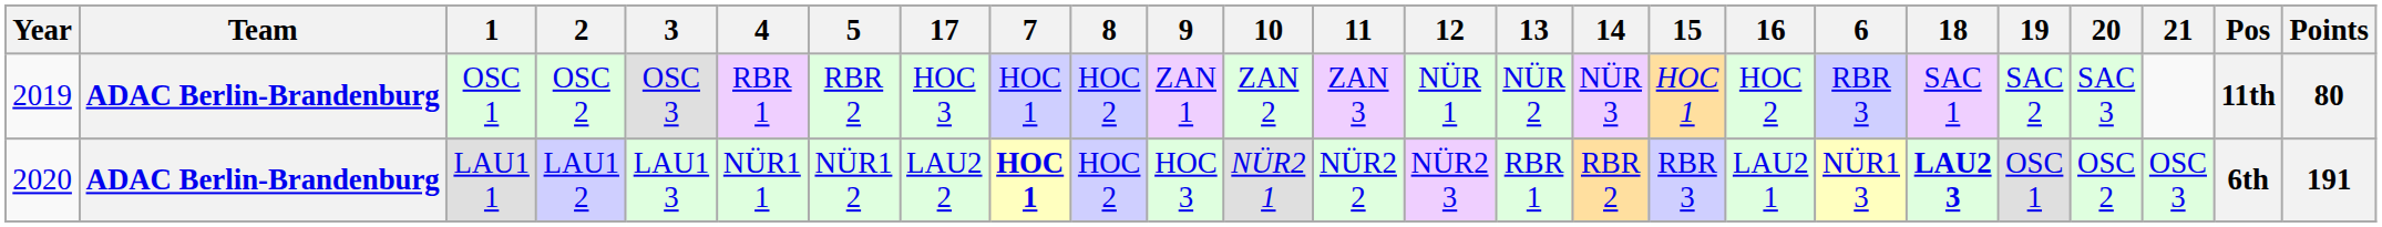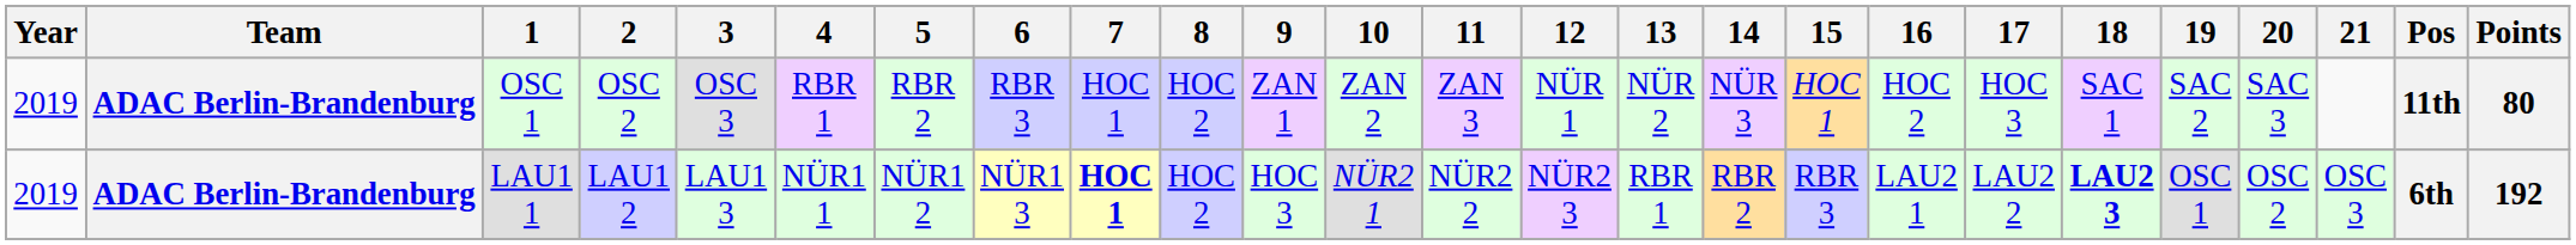 <table class="wikitable" style="text-align:center; font-size:85%">
 <tr>
 <th>Year</th>
 <th>Team</th>
 <th>1</th>
 <th>2</th>
 <th>3</th>
 <th>4</th>
 <th>5</th>
-<th>17</th>
+<th>6</th>
 <th>7</th>
 <th>8</th>
 <th>9</th>
 <th>10</th>
 <th>11</th>
 <th>12</th>
 <th>13</th>
 <th>14</th>
 <th>15</th>
 <th>16</th>
-<th>6</th>
+<th>17</th>
 <th>18</th>
 <th>19</th>
 <th>20</th>
 <th>21</th>
 <th>Pos</th>
 <th>Points</th>
 </tr>
 <tr>
 <td><a href='#'>2019</a></td>
 <th nowrap><a href='#'>ADAC Berlin-Brandenburg</a></th>
 <td style="background:#DFFFDF;"><a href='#'>OSC<br>1</a><br></td>
 <td style="background:#DFFFDF;"><a href='#'>OSC<br>2</a><br></td>
 <td style="background:#DFDFDF;"><a href='#'>OSC<br>3</a><br></td>
 <td style="background:#EFCFFF;"><a href='#'>RBR<br>1</a><br></td>
 <td style="background:#DFFFDF;"><a href='#'>RBR<br>2</a><br></td>
-<td style="background:#DFFFDF;"><a href='#'>HOC<br>3</a><br></td>
+<td style="background:#CFCFFF;"><a href='#'>RBR<br>3</a><br></td>
 <td style="background:#CFCFFF;"><a href='#'>HOC<br>1</a><br></td>
 <td style="background:#CFCFFF;"><a href='#'>HOC<br>2</a><br></td>
 <td style="background:#EFCFFF;"><a href='#'>ZAN<br>1</a><br></td>
 <td style="background:#DFFFDF;"><a href='#'>ZAN<br>2</a><br></td>
 <td style="background:#EFCFFF;"><a href='#'>ZAN<br>3</a><br></td>
 <td style="background:#DFFFDF;"><a href='#'>NÜR<br>1</a><br></td>
 <td style="background:#DFFFDF;"><a href='#'>NÜR<br>2</a><br></td>
 <td style="background:#EFCFFF;"><a href='#'>NÜR<br>3</a><br></td>
 <td style="background:#FFDF9F;"><em><a href='#'>HOC<br>1</a></em><br></td>
 <td style="background:#DFFFDF;"><a href='#'>HOC<br>2</a><br></td>
-<td style="background:#CFCFFF;"><a href='#'>RBR<br>3</a><br></td>
+<td style="background:#DFFFDF;"><a href='#'>HOC<br>3</a><br></td>
 <td style="background:#EFCFFF;"><a href='#'>SAC<br>1</a><br></td>
 <td style="background:#DFFFDF;"><a href='#'>SAC<br>2</a><br></td>
 <td style="background:#DFFFDF;"><a href='#'>SAC<br>3</a><br></td>
 <td></td>
 <th>11th</th>
 <th>80</th>
 </tr>
 <tr>
-<td><a href='#'>2020</a></td>
+<td><a href='#'>2019</a></td>
 <th nowrap><a href='#'>ADAC Berlin-Brandenburg</a></th>
 <td style="background:#DFDFDF;"><a href='#'>LAU1<br>1</a><br></td>
 <td style="background:#CFCFFF;"><a href='#'>LAU1<br>2</a><br></td>
 <td style="background:#DFFFDF;"><a href='#'>LAU1<br>3</a><br></td>
 <td style="background:#DFFFDF;"><a href='#'>NÜR1<br>1</a><br></td>
 <td style="background:#DFFFDF;"><a href='#'>NÜR1<br>2</a><br></td>
-<td style="background:#DFFFDF;"><a href='#'>LAU2<br>2</a><br></td>
+<td style="background:#FFFFBF;"><a href='#'>NÜR1<br>3</a><br></td>
 <td style="background:#FFFFBF;"><strong><a href='#'>HOC<br>1</a></strong><br></td>
 <td style="background:#CFCFFF;"><a href='#'>HOC<br>2</a><br></td>
 <td style="background:#DFFFDF;"><a href='#'>HOC<br>3</a><br></td>
 <td style="background:#DFDFDF;"><em><a href='#'>NÜR2<br>1</a></em><br></td>
 <td style="background:#DFFFDF;"><a href='#'>NÜR2<br>2</a><br></td>
 <td style="background:#EFCFFF;"><a href='#'>NÜR2<br>3</a><br></td>
 <td style="background:#DFFFDF;"><a href='#'>RBR<br>1</a><br></td>
 <td style="background:#FFDF9F;"><a href='#'>RBR<br>2</a><br></td>
 <td style="background:#CFCFFF;"><a href='#'>RBR<br>3</a><br></td>
 <td style="background:#DFFFDF;"><a href='#'>LAU2<br>1</a><br></td>
-<td style="background:#FFFFBF;"><a href='#'>NÜR1<br>3</a><br></td>
+<td style="background:#DFFFDF;"><a href='#'>LAU2<br>2</a><br></td>
 <td style="background:#DFFFDF;"><strong><a href='#'>LAU2<br>3</a><br></strong></td>
 <td style="background:#DFDFDF;"><a href='#'>OSC<br>1</a><br></td>
 <td style="background:#DFFFDF;"><a href='#'>OSC<br>2</a><br></td>
 <td style="background:#DFFFDF;"><a href='#'>OSC<br>3</a><br></td>
 <th>6th</th>
-<th>191</th>
+<th>192</th>
 </tr>
 </table>
